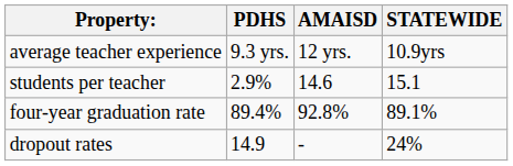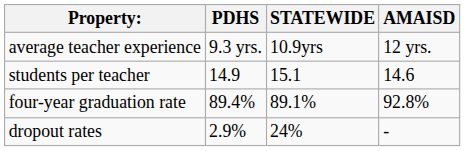 <table class="wikitable">
 <tr>
 <th>Property:</th>
 <th>PDHS</th>
+<th>STATEWIDE</th>
 <th>AMAISD</th>
-<th>STATEWIDE</th>
 </tr>
 <tr>
 <td>average teacher experience</td>
 <td>9.3 yrs.</td>
+<td>10.9yrs</td>
 <td>12 yrs.</td>
-<td>10.9yrs</td>
 </tr>
 <tr>
 <td>students per teacher</td>
-<td>2.9%</td>
+<td>14.9</td>
+<td>15.1</td>
 <td>14.6</td>
-<td>15.1</td>
 </tr>
 <tr>
 <td>four-year graduation rate</td>
 <td>89.4%</td>
+<td>89.1%</td>
 <td>92.8%</td>
-<td>89.1%</td>
 </tr>
 <tr>
 <td>dropout rates</td>
-<td>14.9</td>
+<td>2.9%</td>
+<td>24%</td>
 <td>-</td>
-<td>24%</td>
 </tr>
 </table>
